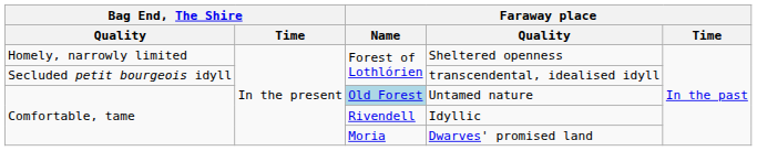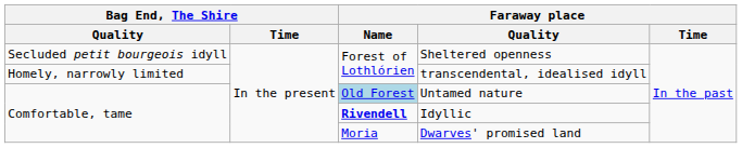 <table class="wikitable" style="margin: 1em auto;">
 <tr>
 <th colspan=2>Bag End, <a href='#'>The Shire</a></th>
 <th colspan=3>Faraway place</th>
 </tr>
 <tr>
 <th>Quality</th>
 <th>Time</th>
 <th>Name</th>
 <th>Quality</th>
 <th>Time</th>
 </tr>
 <tr>
-<td>Homely, narrowly limited</td>
+<td>Secluded <em>petit bourgeois</em> idyll</td>
 <td rowspan=5>In the present</td>
 <td rowspan=2>Forest of<br><a href='#'>Lothlórien</a></td>
 <td>Sheltered openness</td>
 <td rowspan=5><a href='#'>In the past</a></td>
 </tr>
 <tr>
-<td>Secluded <em>petit bourgeois</em> idyll</td>
+<td>Homely, narrowly limited</td>
 <td> transcendental, idealised idyll</td>
 </tr>
 <tr>
 <td rowspan=3>Comfortable, tame</td>
 <td style="background: lightblue;"><a href='#'>Old Forest</a></td>
 <td>Untamed nature</td>
 </tr>
 <tr>
-<td> <a href='#'>Rivendell</a></td>
+<td><strong> <a href='#'>Rivendell</a></strong></td>
 <td>Idyllic</td>
 </tr>
 <tr>
 <td> <a href='#'>Moria</a></td>
 <td><a href='#'>Dwarves</a>' promised land</td>
 </tr>
 </table>
